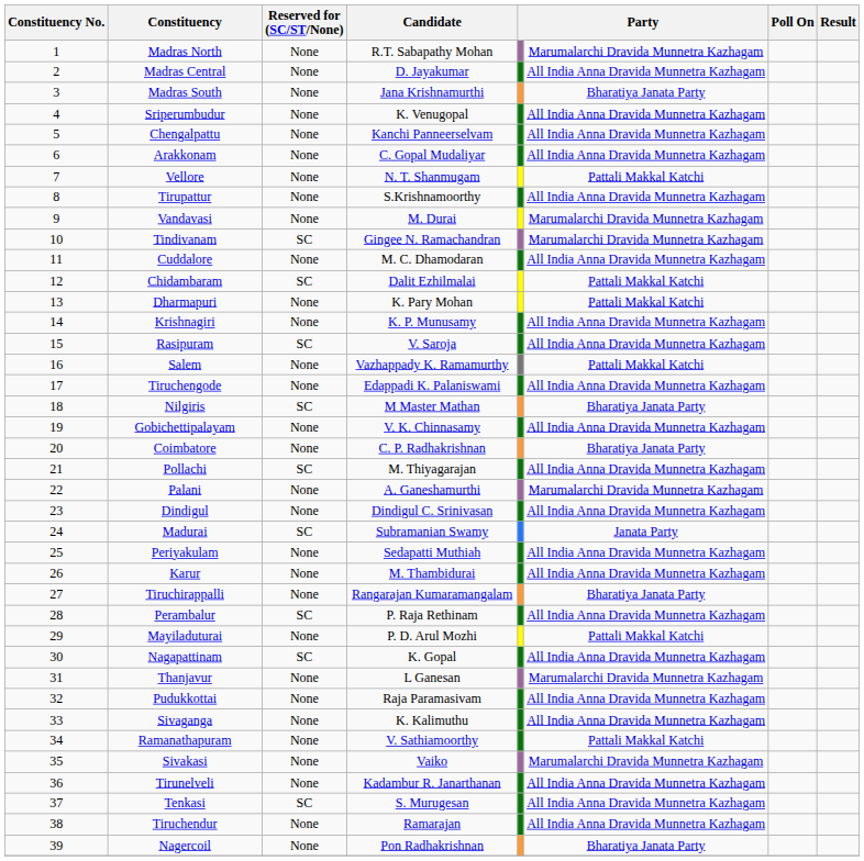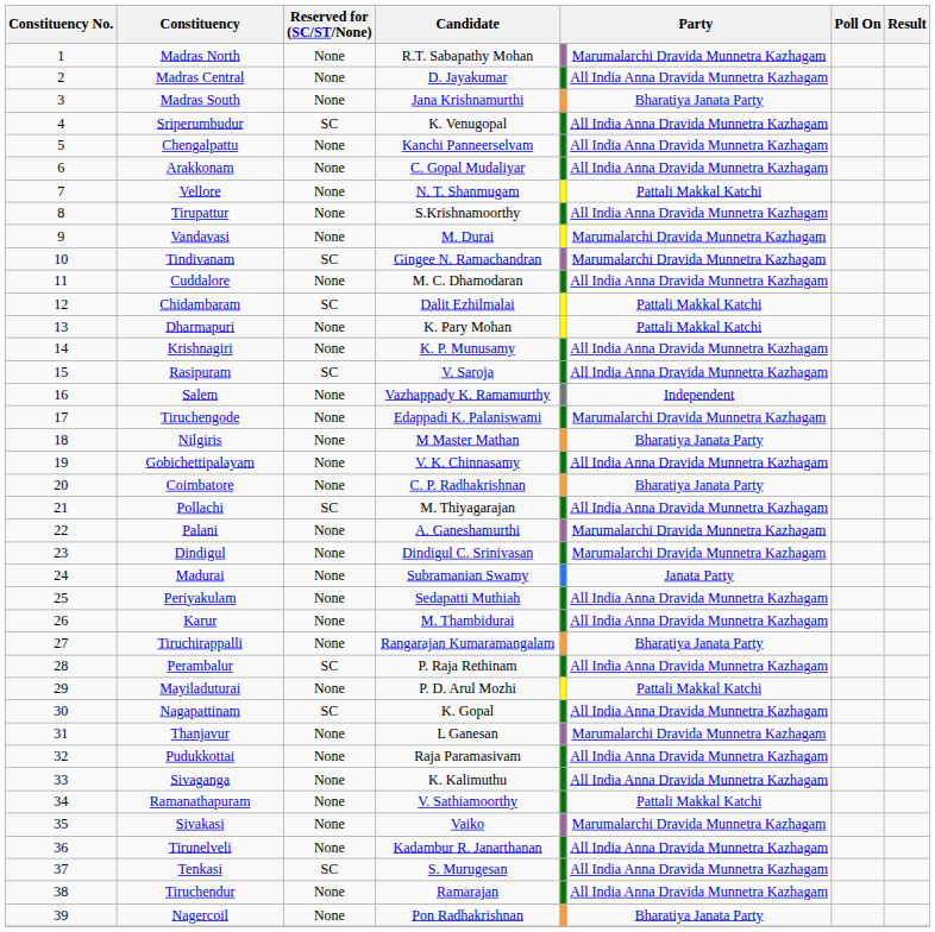 <table class="wikitable sortable" style="text-align:center">
 <tr>
 <th>Constituency No.</th>
 <th style="width:180px;">Constituency</th>
 <th>Reserved for<br>(<a href='#'>SC/ST</a>/None)</th>
 <th style="width:200px;">Candidate</th>
 <th colspan="2">Party</th>
 <th>Poll On</th>
 <th>Result</th>
 </tr>
 <tr>
 <td>1</td>
 <td><a href='#'>Madras North</a></td>
 <td>None</td>
 <td>R.T. Sabapathy Mohan</td>
 <td bgcolor=#996699></td>
 <td><a href='#'>Marumalarchi Dravida Munnetra Kazhagam</a></td>
 <td></td>
 <td></td>
 </tr>
 <tr>
 <td>2</td>
 <td><a href='#'>Madras Central</a></td>
 <td>None</td>
 <td><a href='#'>D. Jayakumar</a></td>
 <td bgcolor=#007500></td>
 <td><a href='#'>All India Anna Dravida Munnetra Kazhagam</a></td>
 <td></td>
 <td></td>
 </tr>
 <tr>
 <td>3</td>
 <td><a href='#'>Madras South</a></td>
 <td>None</td>
 <td><a href='#'>Jana Krishnamurthi</a></td>
 <td bgcolor=#FF9933></td>
 <td><a href='#'>Bharatiya Janata Party</a></td>
 <td></td>
 <td></td>
 </tr>
 <tr>
 <td>4</td>
 <td><a href='#'>Sriperumbudur</a></td>
-<td>None</td>
+<td>SC</td>
 <td>K. Venugopal</td>
 <td bgcolor=#007500></td>
 <td><a href='#'>All India Anna Dravida Munnetra Kazhagam</a></td>
 <td></td>
 <td></td>
 </tr>
 <tr>
 <td>5</td>
 <td><a href='#'>Chengalpattu</a></td>
 <td>None</td>
 <td><a href='#'>Kanchi Panneerselvam</a></td>
 <td bgcolor=#007500></td>
 <td><a href='#'>All India Anna Dravida Munnetra Kazhagam</a></td>
 <td></td>
 <td></td>
 </tr>
 <tr>
 <td>6</td>
 <td><a href='#'>Arakkonam</a></td>
 <td>None</td>
 <td><a href='#'>C. Gopal Mudaliyar</a></td>
 <td bgcolor=#007500></td>
 <td><a href='#'>All India Anna Dravida Munnetra Kazhagam</a></td>
 <td></td>
 <td></td>
 </tr>
 <tr>
 <td>7</td>
 <td><a href='#'>Vellore</a></td>
 <td>None</td>
 <td><a href='#'>N. T. Shanmugam</a></td>
 <td bgcolor=#FFFF00></td>
 <td><a href='#'>Pattali Makkal Katchi</a></td>
 <td></td>
 <td></td>
 </tr>
 <tr>
 <td>8</td>
 <td><a href='#'>Tirupattur</a></td>
 <td>None</td>
 <td>S.Krishnamoorthy</td>
 <td bgcolor=#007500></td>
 <td><a href='#'>All India Anna Dravida Munnetra Kazhagam</a></td>
 <td></td>
 <td></td>
 </tr>
 <tr>
 <td>9</td>
 <td><a href='#'>Vandavasi</a></td>
 <td>None</td>
 <td><a href='#'>M. Durai</a></td>
 <td bgcolor=#FFFF00></td>
 <td><a href='#'>Marumalarchi Dravida Munnetra Kazhagam</a></td>
 <td></td>
 <td></td>
 </tr>
 <tr>
 <td>10</td>
 <td><a href='#'>Tindivanam</a></td>
 <td>SC</td>
 <td><a href='#'>Gingee N. Ramachandran</a></td>
 <td bgcolor=#996699></td>
 <td><a href='#'>Marumalarchi Dravida Munnetra Kazhagam</a></td>
 <td></td>
 <td></td>
 </tr>
 <tr>
 <td>11</td>
 <td><a href='#'>Cuddalore</a></td>
 <td>None</td>
 <td>M. C. Dhamodaran</td>
 <td bgcolor=#007500></td>
 <td><a href='#'>All India Anna Dravida Munnetra Kazhagam</a></td>
 <td></td>
 <td></td>
 </tr>
 <tr>
 <td>12</td>
 <td><a href='#'>Chidambaram</a></td>
 <td>SC</td>
 <td><a href='#'>Dalit Ezhilmalai</a></td>
 <td bgcolor=#FFFF00></td>
 <td><a href='#'>Pattali Makkal Katchi</a></td>
 <td></td>
 <td></td>
 </tr>
 <tr>
 <td>13</td>
 <td><a href='#'>Dharmapuri</a></td>
 <td>None</td>
 <td>K. Pary Mohan</td>
 <td bgcolor=#FFFF00></td>
 <td><a href='#'>Pattali Makkal Katchi</a></td>
 <td></td>
 <td></td>
 </tr>
 <tr>
 <td>14</td>
 <td><a href='#'>Krishnagiri</a></td>
 <td>None</td>
 <td><a href='#'>K. P. Munusamy</a></td>
 <td bgcolor=#007500></td>
 <td><a href='#'>All India Anna Dravida Munnetra Kazhagam</a></td>
 <td></td>
 <td></td>
 </tr>
 <tr>
 <td>15</td>
 <td><a href='#'>Rasipuram</a></td>
 <td>SC</td>
 <td><a href='#'>V. Saroja</a></td>
 <td bgcolor=#007500></td>
 <td><a href='#'>All India Anna Dravida Munnetra Kazhagam</a></td>
 <td></td>
 <td></td>
 </tr>
 <tr>
 <td>16</td>
 <td><a href='#'>Salem</a></td>
 <td>None</td>
 <td><a href='#'>Vazhappady K. Ramamurthy</a></td>
 <td bgcolor=#757575></td>
-<td><a href='#'>Pattali Makkal Katchi</a></td>
+<td><a href='#'>Independent</a></td>
 <td></td>
 <td></td>
 </tr>
 <tr>
 <td>17</td>
 <td><a href='#'>Tiruchengode</a></td>
 <td>None</td>
 <td><a href='#'>Edappadi K. Palaniswami</a></td>
 <td bgcolor=#007500></td>
-<td><a href='#'>All India Anna Dravida Munnetra Kazhagam</a></td>
+<td><a href='#'>Marumalarchi Dravida Munnetra Kazhagam</a></td>
 <td></td>
 <td></td>
 </tr>
 <tr>
 <td>18</td>
 <td><a href='#'>Nilgiris</a></td>
-<td>SC</td>
+<td>None</td>
 <td><a href='#'>M Master Mathan</a></td>
 <td bgcolor=#FF9933></td>
 <td><a href='#'>Bharatiya Janata Party</a></td>
 <td></td>
 <td></td>
 </tr>
 <tr>
 <td>19</td>
 <td><a href='#'>Gobichettipalayam</a></td>
 <td>None</td>
 <td><a href='#'>V. K. Chinnasamy</a></td>
 <td bgcolor=#007500></td>
 <td><a href='#'>All India Anna Dravida Munnetra Kazhagam</a></td>
 <td></td>
 <td></td>
 </tr>
 <tr>
 <td>20</td>
 <td><a href='#'>Coimbatore</a></td>
 <td>None</td>
 <td><a href='#'>C. P. Radhakrishnan</a></td>
 <td bgcolor=#FF9933></td>
 <td><a href='#'>Bharatiya Janata Party</a></td>
 <td></td>
 <td></td>
 </tr>
 <tr>
 <td>21</td>
 <td><a href='#'>Pollachi</a></td>
 <td>SC</td>
 <td>M. Thiyagarajan</td>
 <td bgcolor=#007500></td>
 <td><a href='#'>All India Anna Dravida Munnetra Kazhagam</a></td>
 <td></td>
 <td></td>
 </tr>
 <tr>
 <td>22</td>
 <td><a href='#'>Palani</a></td>
 <td>None</td>
 <td><a href='#'>A. Ganeshamurthi</a></td>
 <td bgcolor=#996699></td>
 <td><a href='#'>Marumalarchi Dravida Munnetra Kazhagam</a></td>
 <td></td>
 <td></td>
 </tr>
 <tr>
 <td>23</td>
 <td><a href='#'>Dindigul</a></td>
 <td>None</td>
 <td><a href='#'>Dindigul C. Srinivasan</a></td>
 <td bgcolor=#007500></td>
-<td><a href='#'>All India Anna Dravida Munnetra Kazhagam</a></td>
+<td><a href='#'>Marumalarchi Dravida Munnetra Kazhagam</a></td>
 <td></td>
 <td></td>
 </tr>
 <tr>
 <td>24</td>
 <td><a href='#'>Madurai</a></td>
-<td>SC</td>
+<td>None</td>
 <td><a href='#'>Subramanian Swamy</a></td>
 <td bgcolor=#1F75FE></td>
 <td><a href='#'>Janata Party</a></td>
 <td></td>
 <td></td>
 </tr>
 <tr>
 <td>25</td>
 <td><a href='#'>Periyakulam</a></td>
 <td>None</td>
 <td><a href='#'>Sedapatti Muthiah</a></td>
 <td bgcolor=#007500></td>
 <td><a href='#'>All India Anna Dravida Munnetra Kazhagam</a></td>
 <td></td>
 <td></td>
 </tr>
 <tr>
 <td>26</td>
 <td><a href='#'>Karur</a></td>
 <td>None</td>
 <td><a href='#'>M. Thambidurai</a></td>
 <td bgcolor=#007500></td>
 <td><a href='#'>All India Anna Dravida Munnetra Kazhagam</a></td>
 <td></td>
 <td></td>
 </tr>
 <tr>
 <td>27</td>
 <td><a href='#'>Tiruchirappalli</a></td>
 <td>None</td>
 <td><a href='#'>Rangarajan Kumaramangalam</a></td>
 <td bgcolor=#FF9933></td>
 <td><a href='#'>Bharatiya Janata Party</a></td>
 <td></td>
 <td></td>
 </tr>
 <tr>
 <td>28</td>
 <td><a href='#'>Perambalur</a></td>
 <td>SC</td>
 <td>P. Raja Rethinam</td>
 <td bgcolor=#007500></td>
 <td><a href='#'>All India Anna Dravida Munnetra Kazhagam</a></td>
 <td></td>
 <td></td>
 </tr>
 <tr>
 <td>29</td>
 <td><a href='#'>Mayiladuturai</a></td>
 <td>None</td>
 <td>P. D. Arul Mozhi</td>
 <td bgcolor=#FFFF00></td>
 <td><a href='#'>Pattali Makkal Katchi</a></td>
 <td></td>
 <td></td>
 </tr>
 <tr>
 <td>30</td>
 <td><a href='#'>Nagapattinam</a></td>
 <td>SC</td>
 <td>K. Gopal</td>
 <td bgcolor=#007500></td>
 <td><a href='#'>All India Anna Dravida Munnetra Kazhagam</a></td>
 <td></td>
 <td></td>
 </tr>
 <tr>
 <td>31</td>
 <td><a href='#'>Thanjavur</a></td>
 <td>None</td>
 <td>L Ganesan</td>
 <td bgcolor=#996699></td>
 <td><a href='#'>Marumalarchi Dravida Munnetra Kazhagam</a></td>
 <td></td>
 <td></td>
 </tr>
 <tr>
 <td>32</td>
 <td><a href='#'>Pudukkottai</a></td>
 <td>None</td>
 <td>Raja Paramasivam</td>
 <td bgcolor=#007500></td>
 <td><a href='#'>All India Anna Dravida Munnetra Kazhagam</a></td>
 <td></td>
 <td></td>
 </tr>
 <tr>
 <td>33</td>
 <td><a href='#'>Sivaganga</a></td>
 <td>None</td>
 <td>K. Kalimuthu</td>
 <td bgcolor=#007500></td>
 <td><a href='#'>All India Anna Dravida Munnetra Kazhagam</a></td>
 <td></td>
 <td></td>
 </tr>
 <tr>
 <td>34</td>
 <td><a href='#'>Ramanathapuram</a></td>
 <td>None</td>
 <td><a href='#'>V. Sathiamoorthy</a></td>
 <td bgcolor=#007500></td>
 <td><a href='#'>Pattali Makkal Katchi</a></td>
 <td></td>
 <td></td>
 </tr>
 <tr>
 <td>35</td>
 <td><a href='#'>Sivakasi</a></td>
 <td>None</td>
 <td><a href='#'>Vaiko</a></td>
 <td bgcolor=#996699></td>
 <td><a href='#'>Marumalarchi Dravida Munnetra Kazhagam</a></td>
 <td></td>
 <td></td>
 </tr>
 <tr>
 <td>36</td>
 <td><a href='#'>Tirunelveli</a></td>
 <td>None</td>
 <td><a href='#'>Kadambur R. Janarthanan</a></td>
 <td bgcolor=#007500></td>
 <td><a href='#'>All India Anna Dravida Munnetra Kazhagam</a></td>
 <td></td>
 <td></td>
 </tr>
 <tr>
 <td>37</td>
 <td><a href='#'>Tenkasi</a></td>
 <td>SC</td>
 <td><a href='#'>S. Murugesan</a></td>
 <td bgcolor=#007500></td>
 <td><a href='#'>All India Anna Dravida Munnetra Kazhagam</a></td>
 <td></td>
 <td></td>
 </tr>
 <tr>
 <td>38</td>
 <td><a href='#'>Tiruchendur</a></td>
 <td>None</td>
 <td><a href='#'>Ramarajan</a></td>
 <td bgcolor=#007500></td>
 <td><a href='#'>All India Anna Dravida Munnetra Kazhagam</a></td>
 <td></td>
 <td></td>
 </tr>
 <tr>
 <td>39</td>
 <td><a href='#'>Nagercoil</a></td>
 <td>None</td>
 <td><a href='#'>Pon Radhakrishnan</a></td>
 <td bgcolor=#FF9933></td>
 <td><a href='#'>Bharatiya Janata Party</a></td>
 <td></td>
 <td></td>
 </tr>
 <tr>
 </tr>
 </table>
